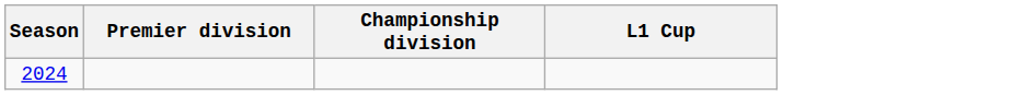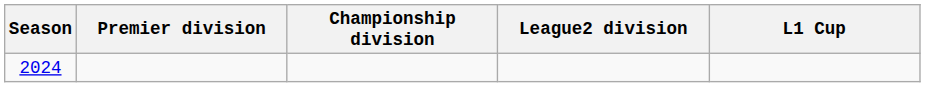 <table class="wikitable" style="text-align:center;">
 <tr>
 <th width="40">Season</th>
 <th style="width:150px;">Premier division</th>
 <th style="width:150px;">Championship division</th>
+<th style="width:150px;">League2 division</th>
 <th style="width:150px;">L1 Cup</th>
 </tr>
 <tr>
 <td><a href='#'>2024</a></td>
 <td></td>
 <td></td>
 <td></td>
+<td></td>
 </tr>
 </table>
